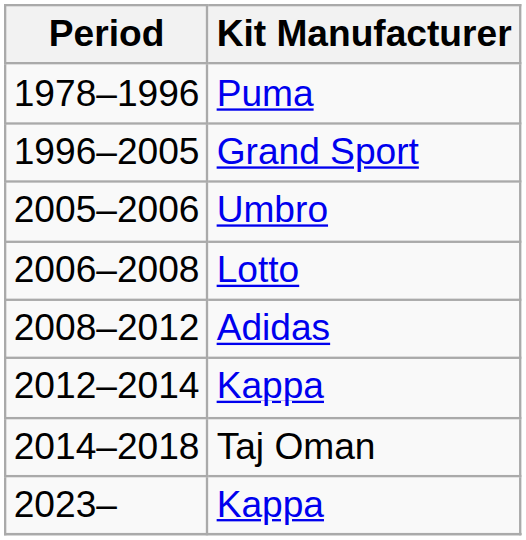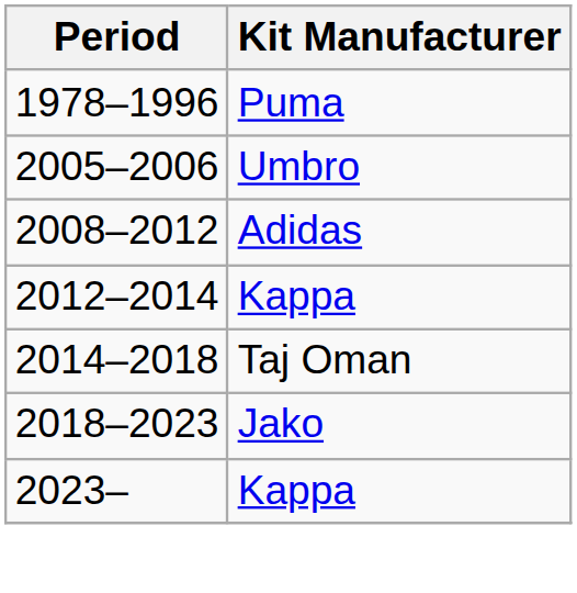 <table class="wikitable" style="text-align: left">
 <tr>
 <th>Period</th>
 <th>Kit Manufacturer</th>
 </tr>
 <tr>
 <td>1978–1996</td>
 <td> <a href='#'>Puma</a></td>
 </tr>
 <tr>
-<td>1996–2005</td>
-<td> <a href='#'>Grand Sport</a></td>
-</tr>
-<tr>
 <td>2005–2006</td>
 <td> <a href='#'>Umbro</a></td>
-</tr>
-<tr>
-<td>2006–2008</td>
-<td> <a href='#'>Lotto</a></td>
 </tr>
 <tr>
 <td>2008–2012</td>
 <td> <a href='#'>Adidas</a></td>
 </tr>
 <tr>
 <td>2012–2014</td>
 <td> <a href='#'>Kappa</a></td>
 </tr>
 <tr>
 <td>2014–2018</td>
 <td> Taj Oman</td>
 </tr>
 <tr>
+<td>2018–2023</td>
+<td> <a href='#'>Jako</a></td>
+</tr>
+<tr>
 <td>2023–</td>
 <td> <a href='#'>Kappa</a></td>
 </tr>
 <tr>
 </tr>
 </table>
